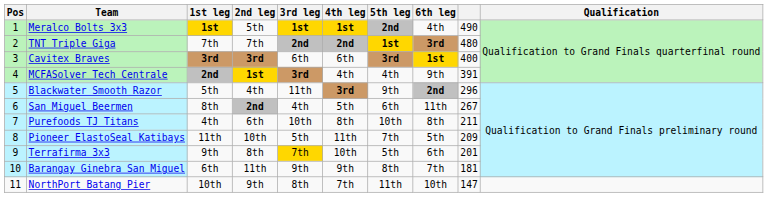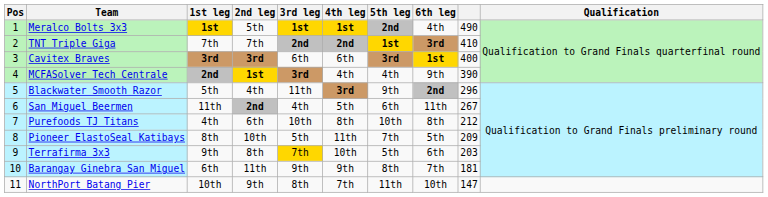 <table class="wikitable" style="text-align:center">
 <tr>
 <th>Pos</th>
 <th>Team</th>
 <th>1st leg</th>
 <th>2nd leg</th>
 <th>3rd leg</th>
 <th>4th leg</th>
 <th>5th leg</th>
 <th>6th leg</th>
 <th></th>
 <th>Qualification</th>
 </tr>
 <tr>
 <td bgcolor=#bbf3bb>1</td>
 <td bgcolor=#bbf3bb align=left><a href='#'>Meralco Bolts 3x3</a></td>
 <td bgcolor=gold><strong>1st</strong></td>
 <td>5th</td>
 <td bgcolor=gold><strong>1st</strong></td>
 <td bgcolor=gold><strong>1st</strong></td>
 <td bgcolor=silver><strong>2nd</strong></td>
 <td>4th</td>
 <td>490</td>
 <td bgcolor=#bbf3bb rowspan=4>Qualification to Grand Finals quarterfinal round</td>
 </tr>
 <tr>
 <td bgcolor=#bbf3bb>2</td>
 <td align=left bgcolor=#bbf3bb><a href='#'>TNT Triple Giga</a></td>
 <td>7th</td>
 <td>7th</td>
 <td bgcolor=silver><strong>2nd</strong></td>
 <td bgcolor=silver><strong>2nd</strong></td>
 <td bgcolor=gold><strong>1st</strong></td>
 <td bgcolor=#cc9966><strong>3rd</strong></td>
-<td>480</td>
+<td>410</td>
 </tr>
 <tr>
 <td bgcolor=#bbf3bb>3</td>
 <td align=left bgcolor=#bbf3bb><a href='#'>Cavitex Braves</a></td>
 <td bgcolor=#cc9966><strong>3rd</strong></td>
 <td bgcolor=#cc9966><strong>3rd</strong></td>
 <td>6th</td>
 <td>6th</td>
 <td bgcolor=#cc9966><strong>3rd</strong></td>
 <td bgcolor=gold><strong>1st</strong></td>
 <td>400</td>
 </tr>
 <tr>
 <td bgcolor=#bbf3bb>4</td>
 <td bgcolor=#bbf3bb align=left><a href='#'>MCFASolver Tech Centrale</a></td>
 <td bgcolor=silver><strong>2nd</strong></td>
 <td bgcolor=gold><strong>1st</strong></td>
 <td bgcolor=#cc9966><strong>3rd</strong></td>
 <td>4th</td>
 <td>4th</td>
 <td>9th</td>
-<td>391</td>
+<td>390</td>
 </tr>
 <tr>
 <td bgcolor=#bbf3ff>5</td>
 <td align=left bgcolor=#bbf3ff><a href='#'>Blackwater Smooth Razor</a></td>
 <td>5th</td>
 <td>4th</td>
 <td>11th</td>
 <td bgcolor=#cc9966><strong>3rd</strong></td>
 <td>9th</td>
 <td bgcolor=silver><strong>2nd</strong></td>
 <td>296</td>
 <td bgcolor=#bbf3ff rowspan=6>Qualification to Grand Finals preliminary round</td>
 </tr>
 <tr>
 <td bgcolor=#bbf3ff>6</td>
 <td align=left bgcolor=#bbf3ff><a href='#'>San Miguel Beermen</a></td>
-<td>8th</td>
+<td>11th</td>
 <td bgcolor=silver><strong>2nd</strong></td>
 <td>4th</td>
 <td>5th</td>
 <td>6th</td>
 <td>11th</td>
 <td>267</td>
 </tr>
 <tr>
 <td bgcolor=#bbf3ff>7</td>
 <td bgcolor=#bbf3ff align=left><a href='#'>Purefoods TJ Titans</a></td>
 <td>4th</td>
 <td>6th</td>
 <td>10th</td>
 <td>8th</td>
 <td>10th</td>
 <td>8th</td>
-<td>211</td>
+<td>212</td>
 </tr>
 <tr>
 <td bgcolor=#bbf3ff>8</td>
 <td bgcolor=#bbf3ff align=left><a href='#'>Pioneer ElastoSeal Katibays</a></td>
-<td>11th</td>
+<td>8th</td>
 <td>10th</td>
 <td>5th</td>
 <td>11th</td>
 <td>7th</td>
 <td>5th</td>
 <td>209</td>
 </tr>
 <tr>
 <td bgcolor=#bbf3ff>9</td>
 <td bgcolor=#bbf3ff align=left><a href='#'>Terrafirma 3x3</a></td>
 <td>9th</td>
 <td>8th</td>
 <td style="background: gold;">7th</td>
 <td>10th</td>
 <td>5th</td>
 <td>6th</td>
-<td>201</td>
+<td>203</td>
 </tr>
 <tr>
 <td bgcolor=#bbf3ff>10</td>
 <td bgcolor=#bbf3ff align=left><a href='#'>Barangay Ginebra San Miguel</a></td>
 <td>6th</td>
 <td>11th</td>
 <td>9th</td>
 <td>9th</td>
 <td>8th</td>
 <td>7th</td>
 <td>181</td>
 </tr>
 <tr>
 <td>11</td>
 <td align=left><a href='#'>NorthPort Batang Pier</a></td>
 <td>10th</td>
 <td>9th</td>
 <td>8th</td>
 <td>7th</td>
 <td>11th</td>
 <td>10th</td>
 <td>147</td>
 </tr>
 </table>
